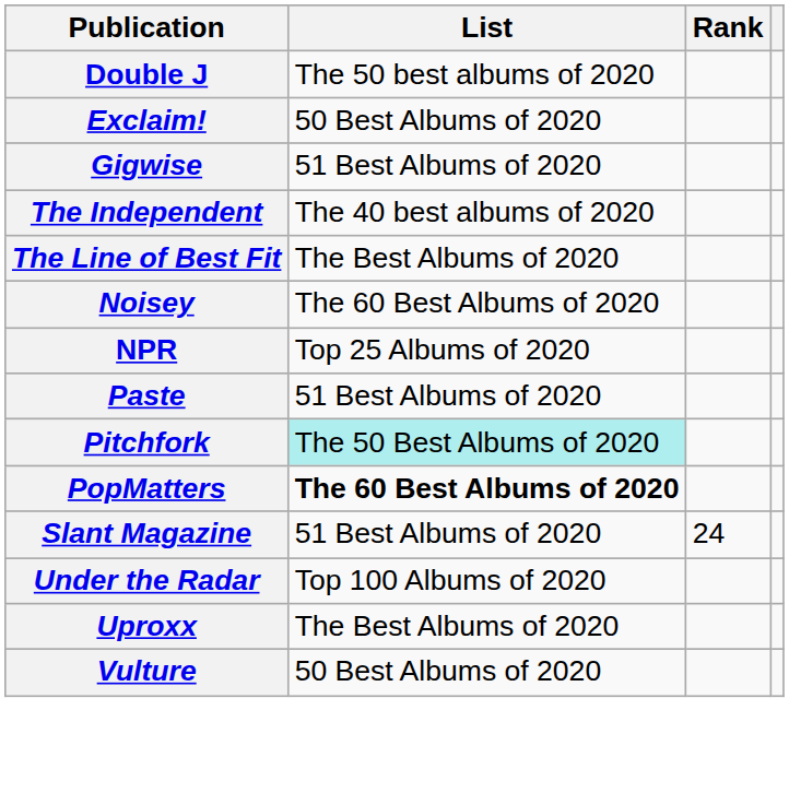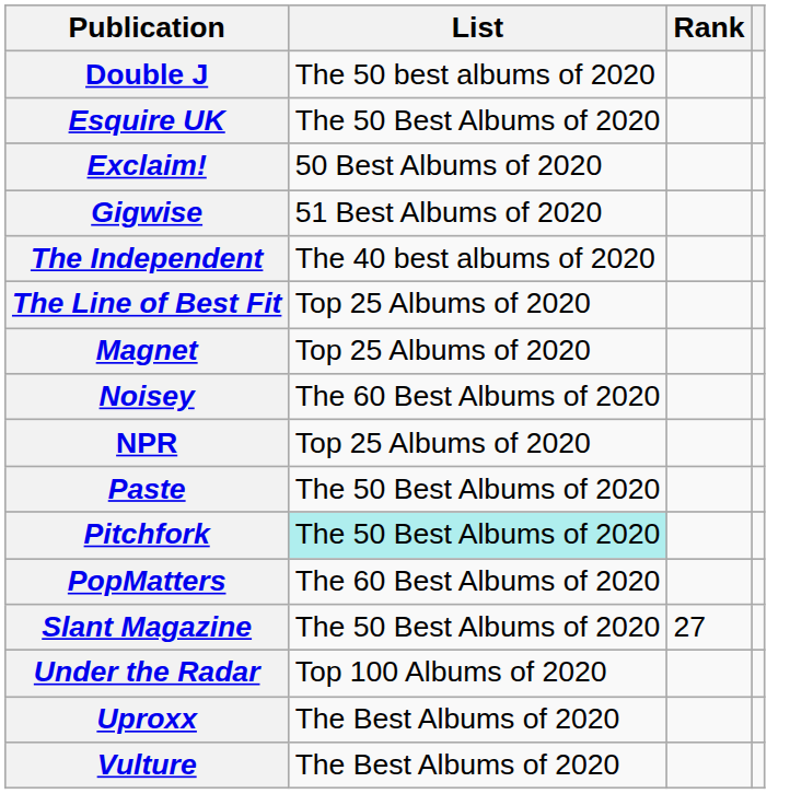 <table class="sortable wikitable plainrowheaders">
 <tr>
 <th>Publication</th>
 <th>List</th>
 <th>Rank</th>
 <th class="unsortable"></th>
 </tr>
 <tr>
 <th scope="row"><a href='#'>Double J</a></th>
 <td>The 50 best albums of 2020</td>
+<td></td>
+<td></td>
+</tr>
+<tr>
+<th scope="row"><a href='#'><em>Esquire UK</em></a></th>
+<td>The 50 Best Albums of 2020</td>
 <td></td>
 <td></td>
 </tr>
 <tr>
 <th scope="row"><em><a href='#'>Exclaim!</a></em></th>
 <td>50 Best Albums of 2020</td>
 <td></td>
 <td></td>
 </tr>
 <tr>
 <th scope="row"><em><a href='#'>Gigwise</a></em></th>
 <td>51 Best Albums of 2020</td>
 <td></td>
 <td></td>
 </tr>
 <tr>
 <th scope="row"><em><a href='#'>The Independent</a></em></th>
 <td>The 40 best albums of 2020</td>
 <td></td>
 <td></td>
 </tr>
 <tr>
 <th scope="row"><em><a href='#'>The Line of Best Fit</a></em></th>
-<td>The Best Albums of 2020</td>
+<td>Top 25 Albums of 2020</td>
+<td></td>
+<td></td>
+</tr>
+<tr>
+<th scope="row"><em><a href='#'>Magnet</a></em></th>
+<td>Top 25 Albums of 2020</td>
 <td></td>
 <td></td>
 </tr>
 <tr>
 <th scope="row"><em><a href='#'>Noisey</a></em></th>
 <td>The 60 Best Albums of 2020</td>
 <td></td>
 <td></td>
 </tr>
 <tr>
 <th scope="row"><a href='#'>NPR</a></th>
 <td>Top 25 Albums of 2020</td>
 <td></td>
 <td></td>
 </tr>
 <tr>
 <th scope="row"><em><a href='#'>Paste</a></em></th>
-<td>51 Best Albums of 2020</td>
+<td>The 50 Best Albums of 2020</td>
 <td></td>
 <td></td>
 </tr>
 <tr>
 <th scope="row"><em><a href='#'>Pitchfork</a></em></th>
 <td style="background: paleturquoise;">The 50 Best Albums of 2020</td>
 <td></td>
 <td></td>
 </tr>
 <tr>
 <th scope="row"><em><a href='#'>PopMatters</a></em></th>
-<td><strong>The 60 Best Albums of 2020</strong></td>
+<td>The 60 Best Albums of 2020</td>
 <td></td>
 <td></td>
 </tr>
 <tr>
 <th scope="row"><em><a href='#'>Slant Magazine</a></em></th>
-<td>51 Best Albums of 2020</td>
-<td {{center>24 </td>
+<td>The 50 Best Albums of 2020</td>
+<td {{center>27 </td>
 <td></td>
 </tr>
 <tr>
 <th scope="row"><em><a href='#'>Under the Radar</a></em></th>
 <td>Top 100 Albums of 2020</td>
 <td></td>
 <td></td>
 </tr>
 <tr>
 <th scope="row"><em><a href='#'>Uproxx</a></em></th>
 <td>The Best Albums of 2020</td>
 <td></td>
 <td></td>
 </tr>
 <tr>
 <th scope="row"><em><a href='#'>Vulture</a></em></th>
-<td>50 Best Albums of 2020</td>
+<td>The Best Albums of 2020</td>
 <td></td>
 <td></td>
 </tr>
 </table>
